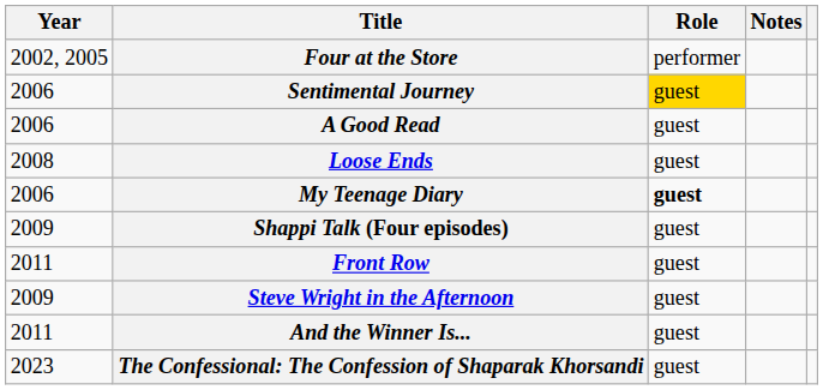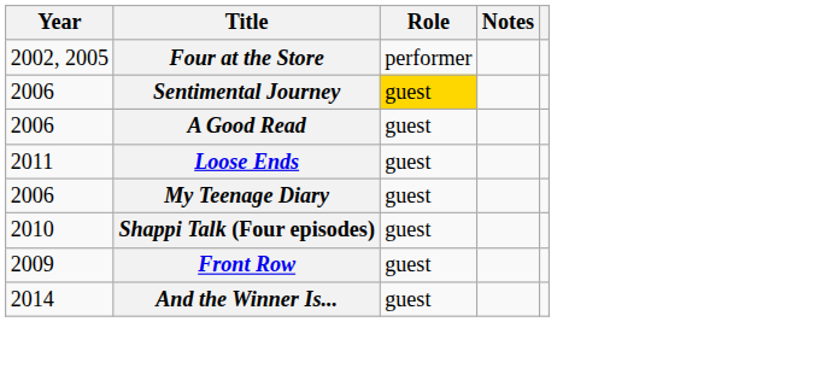 <table class="wikitable sortable">
 <tr>
 <th scope=row>Year</th>
 <th scope=row>Title</th>
 <th scope=row>Role</th>
 <th scope=row class="unsortable">Notes</th>
 <th scope=row class="unsortable"></th>
 </tr>
 <tr>
 <td>2002, 2005</td>
 <th scope=row><em>Four at the Store</em></th>
 <td>performer</td>
 <td></td>
 <td align="center"></td>
 </tr>
 <tr>
 <td>2006</td>
 <th scope=row><em>Sentimental Journey</em></th>
 <td style="background: gold;">guest</td>
 <td></td>
 <td align="center"></td>
 </tr>
 <tr>
 <td>2006</td>
 <th scope=row><em>A Good Read</em></th>
 <td>guest</td>
 <td></td>
 <td align="center"></td>
 </tr>
 <tr>
-<td>2008</td>
+<td>2011</td>
 <th scope=row><em><a href='#'>Loose Ends</a></em></th>
 <td>guest</td>
 <td></td>
 <td align="center"></td>
 </tr>
 <tr>
 <td>2006</td>
 <th scope=row><em>My Teenage Diary</em></th>
-<td><strong>guest</strong></td>
+<td>guest</td>
 <td></td>
 <td align="center"></td>
 </tr>
 <tr>
-<td>2009</td>
+<td>2010</td>
 <th scope=row><em>Shappi Talk</em> (Four episodes)</th>
 <td>guest</td>
 <td></td>
 <td align="center"></td>
 </tr>
 <tr>
-<td>2011</td>
+<td>2009</td>
 <th scope=row><em><a href='#'>Front Row</a></em></th>
 <td>guest</td>
 <td></td>
 <td align="center"></td>
 </tr>
 <tr>
-<td>2009</td>
-<th scope=row><em><a href='#'>Steve Wright in the Afternoon</a></em></th>
-<td>guest</td>
-<td></td>
-<td align="center"></td>
-</tr>
-<tr>
-<td>2011</td>
+<td>2014</td>
 <th scope=row><em>And the Winner Is...</em></th>
 <td>guest</td>
 <td></td>
 <td align="center"></td>
 </tr>
-<tr>
-<td>2023</td>
-<th scope=row><em>The Confessional: The Confession of Shaparak Khorsandi</em></th>
-<td>guest</td>
-<td></td>
-<td align="center"></td>
-</tr>
 </table>
